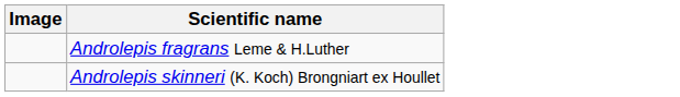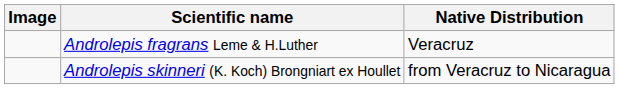 <table class="wikitable">
 <tr>
 <th>Image</th>
 <th>Scientific name</th>
+<th>Native Distribution</th>
 </tr>
 <tr>
 <td></td>
 <td><em><a href='#'>Androlepis fragrans</a></em> <small>Leme & H.Luther</small></td>
+<td>Veracruz</td>
 </tr>
 <tr>
 <td></td>
 <td><em><a href='#'>Androlepis skinneri</a></em> <small>(K. Koch) Brongniart ex Houllet</small></td>
+<td>from Veracruz to Nicaragua</td>
 </tr>
 </table>
